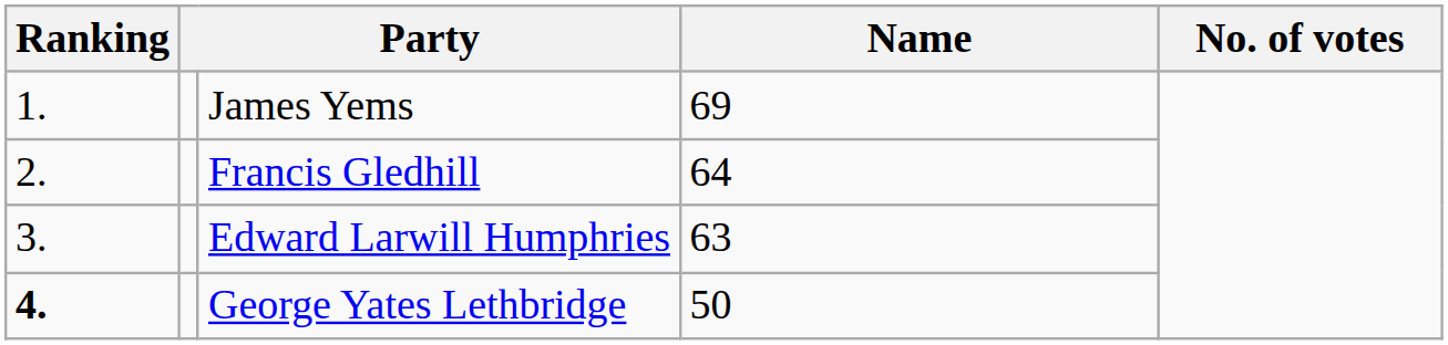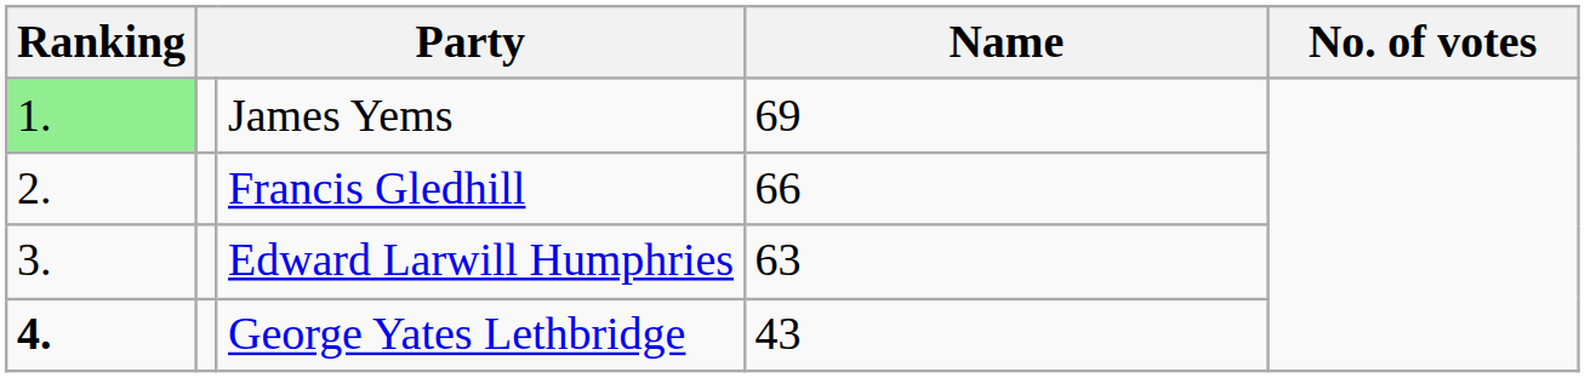 <table class="wikitable sortable">
 <tr>
 <th width=15>Ranking</th>
 <th colspan=2 width=75>Party</th>
 <th width=175>Name</th>
 <th width=100>No. of votes</th>
 </tr>
 <tr>
-<td>1.</td>
+<td style="background: lightgreen;">1.</td>
 <td></td>
 <td>James Yems</td>
 <td>69</td>
 </tr>
 <tr>
 <td>2.</td>
 <td></td>
 <td><a href='#'>Francis Gledhill</a></td>
-<td>64</td>
+<td>66</td>
 </tr>
 <tr>
 <td>3.</td>
 <td></td>
 <td><a href='#'>Edward Larwill Humphries</a></td>
 <td>63</td>
 </tr>
 <tr>
 <td><strong>4.</strong></td>
 <td></td>
 <td><a href='#'>George Yates Lethbridge</a></td>
-<td>50</td>
+<td>43</td>
 </tr>
 </table>
